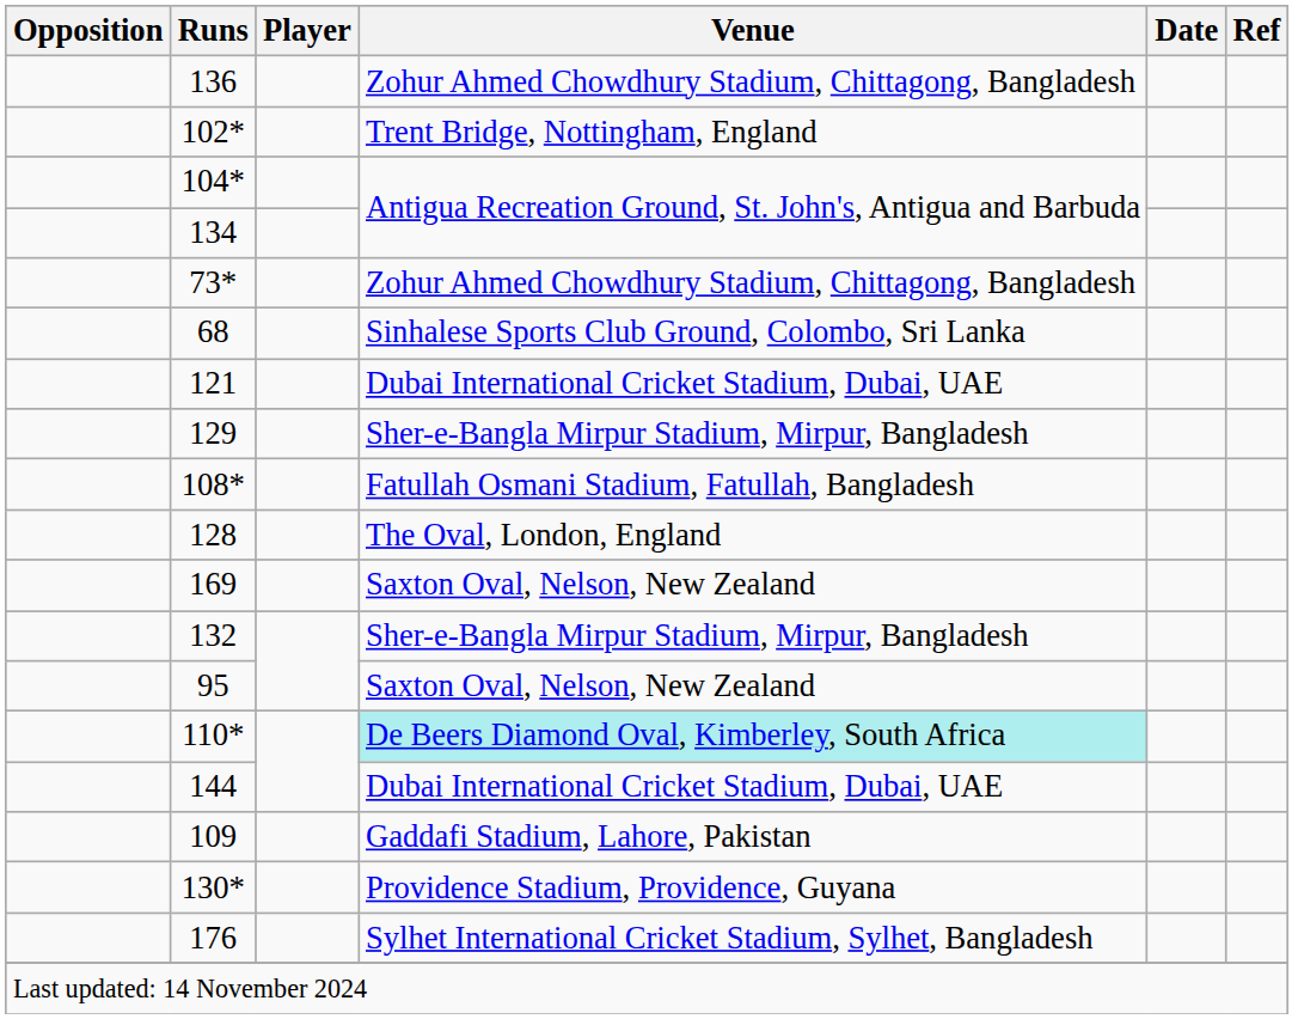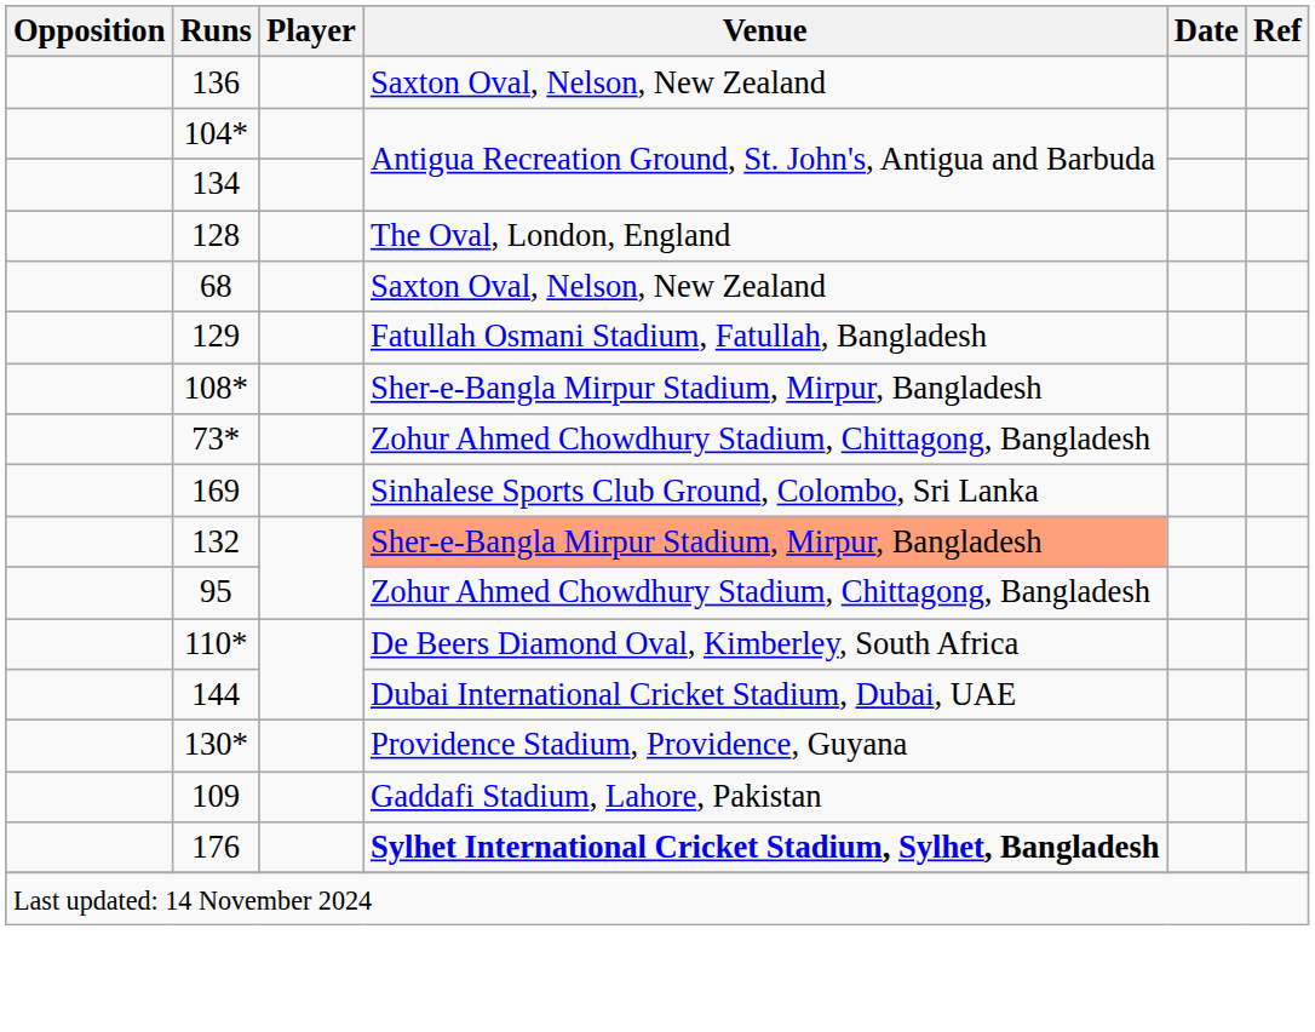 <table class="wikitable sortable">
 <tr>
 <th scope=col>Opposition</th>
 <th scope=col>Runs</th>
 <th scope=col>Player</th>
 <th scope=col>Venue</th>
 <th scope=col>Date</th>
 <th scope=col>Ref</th>
 </tr>
 <tr>
 <td></td>
 <td scope=row style=text-align:center;>136</td>
 <td></td>
-<td><a href='#'>Zohur Ahmed Chowdhury Stadium</a>, <a href='#'>Chittagong</a>, Bangladesh</td>
+<td><a href='#'>Saxton Oval</a>, <a href='#'>Nelson</a>, New Zealand</td>
 <td></td>
-<td></td>
-</tr>
-<tr>
-<td></td>
-<td scope=row style=text-align:center;>102*</td>
-<td></td>
-<td><a href='#'>Trent Bridge</a>, <a href='#'>Nottingham</a>, England</td>
-<td> </td>
 <td></td>
 </tr>
 <tr>
 <td></td>
 <td scope=row style=text-align:center;>104*</td>
 <td></td>
 <td rowspan=2><a href='#'>Antigua Recreation Ground</a>, <a href='#'>St. John's</a>, Antigua and Barbuda</td>
 <td></td>
 <td></td>
 </tr>
 <tr>
 <td></td>
 <td scope=row style=text-align:center;>134</td>
 <td></td>
 <td></td>
 <td></td>
 </tr>
 <tr>
 <td></td>
+<td scope=row style=text-align:center;>128</td>
+<td></td>
+<td><a href='#'>The Oval</a>, London, England</td>
+<td></td>
+<td></td>
+</tr>
+<tr>
+<td></td>
+<td scope=row style=text-align:center;>68</td>
+<td></td>
+<td><a href='#'>Saxton Oval</a>, <a href='#'>Nelson</a>, New Zealand</td>
+<td></td>
+<td></td>
+</tr>
+<tr>
+<td></td>
+<td scope=row style=text-align:center;>129</td>
+<td></td>
+<td><a href='#'>Fatullah Osmani Stadium</a>, <a href='#'>Fatullah</a>, Bangladesh</td>
+<td></td>
+<td></td>
+</tr>
+<tr>
+<td></td>
+<td scope=row style=text-align:center;>108*</td>
+<td></td>
+<td><a href='#'>Sher-e-Bangla Mirpur Stadium</a>, <a href='#'>Mirpur</a>, Bangladesh</td>
+<td></td>
+<td></td>
+</tr>
+<tr>
+<td></td>
 <td scope=row style=text-align:center;>73*</td>
 <td></td>
 <td><a href='#'>Zohur Ahmed Chowdhury Stadium</a>, <a href='#'>Chittagong</a>, Bangladesh</td>
 <td> </td>
 <td></td>
 </tr>
 <tr>
 <td></td>
-<td scope=row style=text-align:center;>68</td>
+<td scope=row style=text-align:center;>169</td>
 <td></td>
 <td><a href='#'>Sinhalese Sports Club Ground</a>, <a href='#'>Colombo</a>, Sri Lanka</td>
 <td></td>
 <td></td>
 </tr>
 <tr>
 <td></td>
-<td scope=row style=text-align:center;>121</td>
-<td></td>
-<td><a href='#'>Dubai International Cricket Stadium</a>, <a href='#'>Dubai</a>, UAE</td>
-<td></td>
-<td></td>
-</tr>
-<tr>
-<td></td>
-<td scope=row style=text-align:center;>129</td>
-<td></td>
-<td><a href='#'>Sher-e-Bangla Mirpur Stadium</a>, <a href='#'>Mirpur</a>, Bangladesh</td>
-<td></td>
-<td></td>
-</tr>
-<tr>
-<td></td>
-<td scope=row style=text-align:center;>108*</td>
-<td></td>
-<td><a href='#'>Fatullah Osmani Stadium</a>, <a href='#'>Fatullah</a>, Bangladesh</td>
-<td></td>
-<td></td>
-</tr>
-<tr>
-<td></td>
-<td scope=row style=text-align:center;>128</td>
-<td></td>
-<td><a href='#'>The Oval</a>, London, England</td>
-<td></td>
-<td></td>
-</tr>
-<tr>
-<td></td>
-<td scope=row style=text-align:center;>169</td>
-<td></td>
-<td><a href='#'>Saxton Oval</a>, <a href='#'>Nelson</a>, New Zealand</td>
-<td></td>
-<td></td>
-</tr>
-<tr>
-<td></td>
 <td scope=row style=text-align:center;>132</td>
 <td rowspan=2></td>
-<td><a href='#'>Sher-e-Bangla Mirpur Stadium</a>, <a href='#'>Mirpur</a>, Bangladesh</td>
+<td style="background: lightsalmon;"><a href='#'>Sher-e-Bangla Mirpur Stadium</a>, <a href='#'>Mirpur</a>, Bangladesh</td>
 <td></td>
 <td></td>
 </tr>
 <tr>
 <td></td>
 <td scope=row style=text-align:center;>95</td>
-<td><a href='#'>Saxton Oval</a>, <a href='#'>Nelson</a>, New Zealand</td>
+<td><a href='#'>Zohur Ahmed Chowdhury Stadium</a>, <a href='#'>Chittagong</a>, Bangladesh</td>
 <td> </td>
 <td></td>
 </tr>
 <tr>
 <td></td>
 <td scope=row style=text-align:center;>110*</td>
 <td rowspan=2></td>
-<td style="background: paleturquoise;"><a href='#'>De Beers Diamond Oval</a>, <a href='#'>Kimberley</a>, South Africa</td>
+<td><a href='#'>De Beers Diamond Oval</a>, <a href='#'>Kimberley</a>, South Africa</td>
 <td></td>
 <td></td>
 </tr>
 <tr>
 <td></td>
 <td scope=row style=text-align:center;>144</td>
 <td><a href='#'>Dubai International Cricket Stadium</a>, <a href='#'>Dubai</a>, UAE</td>
+<td></td>
+<td></td>
+</tr>
+<tr>
+<td></td>
+<td scope=row style=text-align:center;>130*</td>
+<td></td>
+<td><a href='#'>Providence Stadium</a>, <a href='#'>Providence</a>, Guyana</td>
 <td></td>
 <td></td>
 </tr>
 <tr>
 <td></td>
 <td scope=row style=text-align:center;>109</td>
 <td></td>
 <td><a href='#'>Gaddafi Stadium</a>, <a href='#'>Lahore</a>, Pakistan</td>
 <td></td>
 <td></td>
 </tr>
 <tr>
 <td></td>
-<td scope=row style=text-align:center;>130*</td>
-<td></td>
-<td><a href='#'>Providence Stadium</a>, <a href='#'>Providence</a>, Guyana</td>
-<td></td>
-<td></td>
-</tr>
-<tr>
-<td></td>
 <td scope=row style=text-align:center;>176</td>
 <td></td>
-<td><a href='#'>Sylhet International Cricket Stadium</a>, <a href='#'>Sylhet</a>, Bangladesh</td>
+<td><strong><a href='#'>Sylhet International Cricket Stadium</a>, <a href='#'>Sylhet</a>, Bangladesh</strong></td>
 <td></td>
 <td></td>
 </tr>
 <tr>
 </tr>
 <tr class=sortbottom>
 <td colspan=6><small>Last updated: 14 November 2024</small></td>
 </tr>
 </table>
